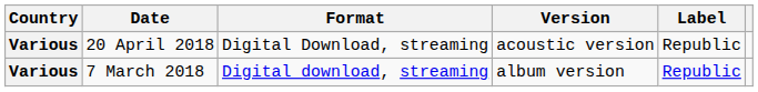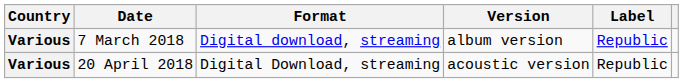 <table class="wikitable plainrowheaders">
 <tr>
 <th scope="col">Country</th>
 <th scope="col">Date</th>
 <th scope="col">Format</th>
 <th scope="col">Version</th>
 <th scope="col">Label</th>
 <th scope="col"></th>
 </tr>
 <tr>
 <th scope="row">Various</th>
+<td>7 March 2018</td>
+<td><a href='#'>Digital download</a>, <a href='#'>streaming</a></td>
+<td>album version</td>
+<td><a href='#'>Republic</a></td>
+<td></td>
+</tr>
+<tr>
+<th scope="row">Various</th>
 <td>20 April 2018</td>
 <td>Digital Download, streaming</td>
 <td>acoustic version</td>
 <td>Republic</td>
 <td></td>
 </tr>
-<tr>
-<th scope="row">Various</th>
-<td>7 March 2018</td>
-<td><a href='#'>Digital download</a>, <a href='#'>streaming</a></td>
-<td>album version</td>
-<td><a href='#'>Republic</a></td>
-<td></td>
-</tr>
 </table>
